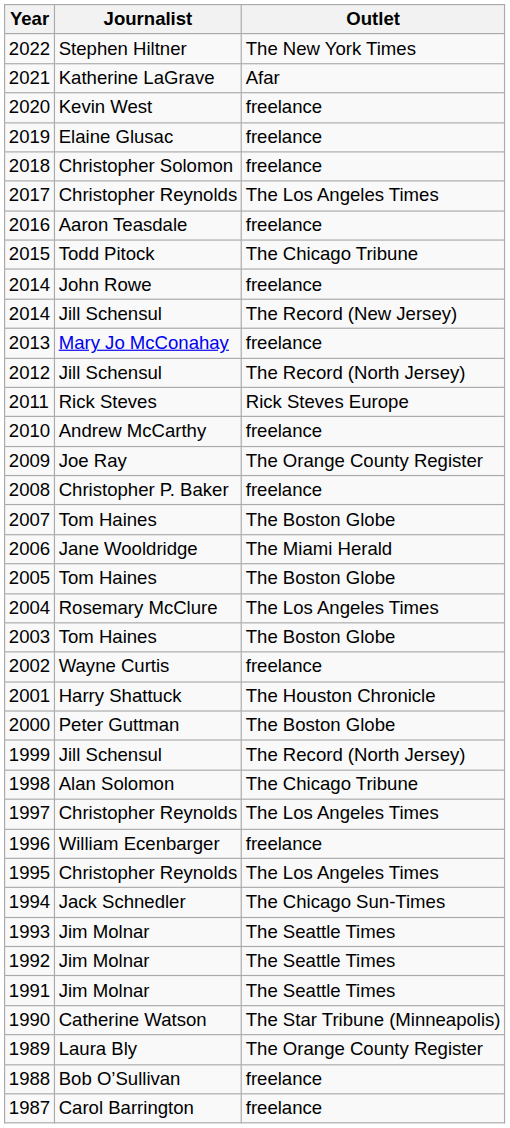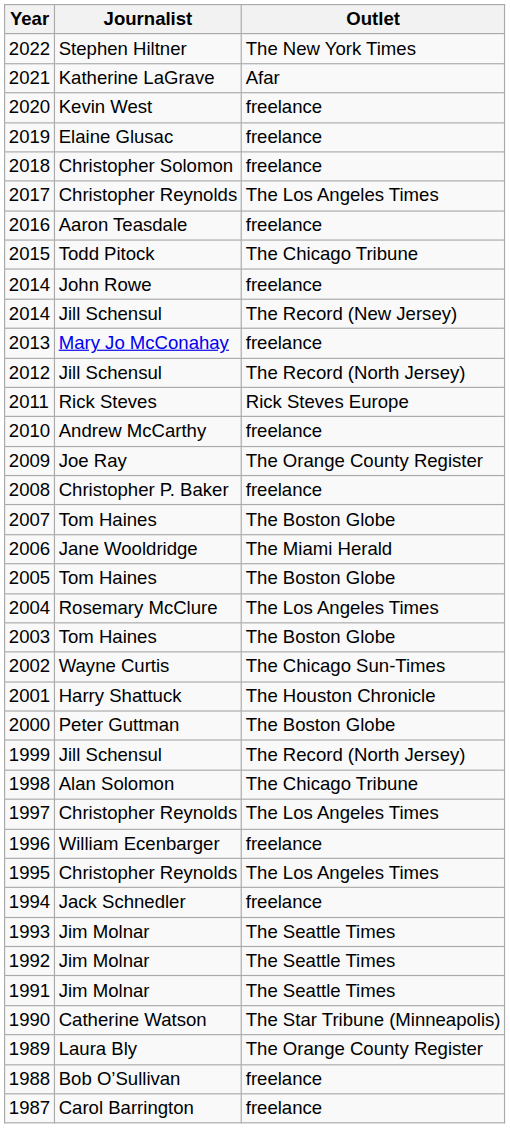 <table class="wikitable">
 <tr>
 <th>Year</th>
 <th>Journalist</th>
 <th>Outlet</th>
 </tr>
 <tr>
 <td>2022</td>
 <td>Stephen Hiltner</td>
 <td>The New York Times</td>
 </tr>
 <tr>
 <td>2021</td>
 <td>Katherine LaGrave</td>
 <td>Afar</td>
 </tr>
 <tr>
 <td>2020</td>
 <td>Kevin West</td>
 <td>freelance</td>
 </tr>
 <tr>
 <td>2019</td>
 <td>Elaine Glusac</td>
 <td>freelance</td>
 </tr>
 <tr>
 <td>2018</td>
 <td>Christopher Solomon</td>
 <td>freelance</td>
 </tr>
 <tr>
 <td>2017</td>
 <td>Christopher Reynolds</td>
 <td>The Los Angeles Times</td>
 </tr>
 <tr>
 <td>2016</td>
 <td>Aaron Teasdale</td>
 <td>freelance</td>
 </tr>
 <tr>
 <td>2015</td>
 <td>Todd Pitock</td>
 <td>The Chicago Tribune</td>
 </tr>
 <tr>
 <td>2014</td>
 <td>John Rowe</td>
 <td>freelance</td>
 </tr>
 <tr>
 <td>2014</td>
 <td>Jill Schensul</td>
 <td>The Record (New Jersey)</td>
 </tr>
 <tr>
 <td>2013</td>
 <td><a href='#'>Mary Jo McConahay</a></td>
 <td>freelance</td>
 </tr>
 <tr>
 <td>2012</td>
 <td>Jill Schensul</td>
 <td>The Record (North Jersey)</td>
 </tr>
 <tr>
 <td>2011</td>
 <td>Rick Steves</td>
 <td>Rick Steves Europe</td>
 </tr>
 <tr>
 <td>2010</td>
 <td>Andrew McCarthy</td>
 <td>freelance</td>
 </tr>
 <tr>
 <td>2009</td>
 <td>Joe Ray</td>
 <td>The Orange County Register</td>
 </tr>
 <tr>
 <td>2008</td>
 <td>Christopher P. Baker</td>
 <td>freelance</td>
 </tr>
 <tr>
 <td>2007</td>
 <td>Tom Haines</td>
 <td>The Boston Globe</td>
 </tr>
 <tr>
 <td>2006</td>
 <td>Jane Wooldridge</td>
 <td>The Miami Herald</td>
 </tr>
 <tr>
 <td>2005</td>
 <td>Tom Haines</td>
 <td>The Boston Globe</td>
 </tr>
 <tr>
 <td>2004</td>
 <td>Rosemary McClure</td>
 <td>The Los Angeles Times</td>
 </tr>
 <tr>
 <td>2003</td>
 <td>Tom Haines</td>
 <td>The Boston Globe</td>
 </tr>
 <tr>
 <td>2002</td>
 <td>Wayne Curtis</td>
-<td>freelance</td>
+<td>The Chicago Sun-Times</td>
 </tr>
 <tr>
 <td>2001</td>
 <td>Harry Shattuck</td>
 <td>The Houston Chronicle</td>
 </tr>
 <tr>
 <td>2000</td>
 <td>Peter Guttman</td>
 <td>The Boston Globe</td>
 </tr>
 <tr>
 <td>1999</td>
 <td>Jill Schensul</td>
 <td>The Record (North Jersey)</td>
 </tr>
 <tr>
 <td>1998</td>
 <td>Alan Solomon</td>
 <td>The Chicago Tribune</td>
 </tr>
 <tr>
 <td>1997</td>
 <td>Christopher Reynolds</td>
 <td>The Los Angeles Times</td>
 </tr>
 <tr>
 <td>1996</td>
 <td>William Ecenbarger</td>
 <td>freelance</td>
 </tr>
 <tr>
 <td>1995</td>
 <td>Christopher Reynolds</td>
 <td>The Los Angeles Times</td>
 </tr>
 <tr>
 <td>1994</td>
 <td>Jack Schnedler</td>
-<td>The Chicago Sun-Times</td>
+<td>freelance</td>
 </tr>
 <tr>
 <td>1993</td>
 <td>Jim Molnar</td>
 <td>The Seattle Times</td>
 </tr>
 <tr>
 <td>1992</td>
 <td>Jim Molnar</td>
 <td>The Seattle Times</td>
 </tr>
 <tr>
 <td>1991</td>
 <td>Jim Molnar</td>
 <td>The Seattle Times</td>
 </tr>
 <tr>
 <td>1990</td>
 <td>Catherine Watson</td>
 <td>The Star Tribune (Minneapolis)</td>
 </tr>
 <tr>
 <td>1989</td>
 <td>Laura Bly</td>
 <td>The Orange County Register</td>
 </tr>
 <tr>
 <td>1988</td>
 <td>Bob O’Sullivan</td>
 <td>freelance</td>
 </tr>
 <tr>
 <td>1987</td>
 <td>Carol Barrington</td>
 <td>freelance</td>
 </tr>
 </table>
